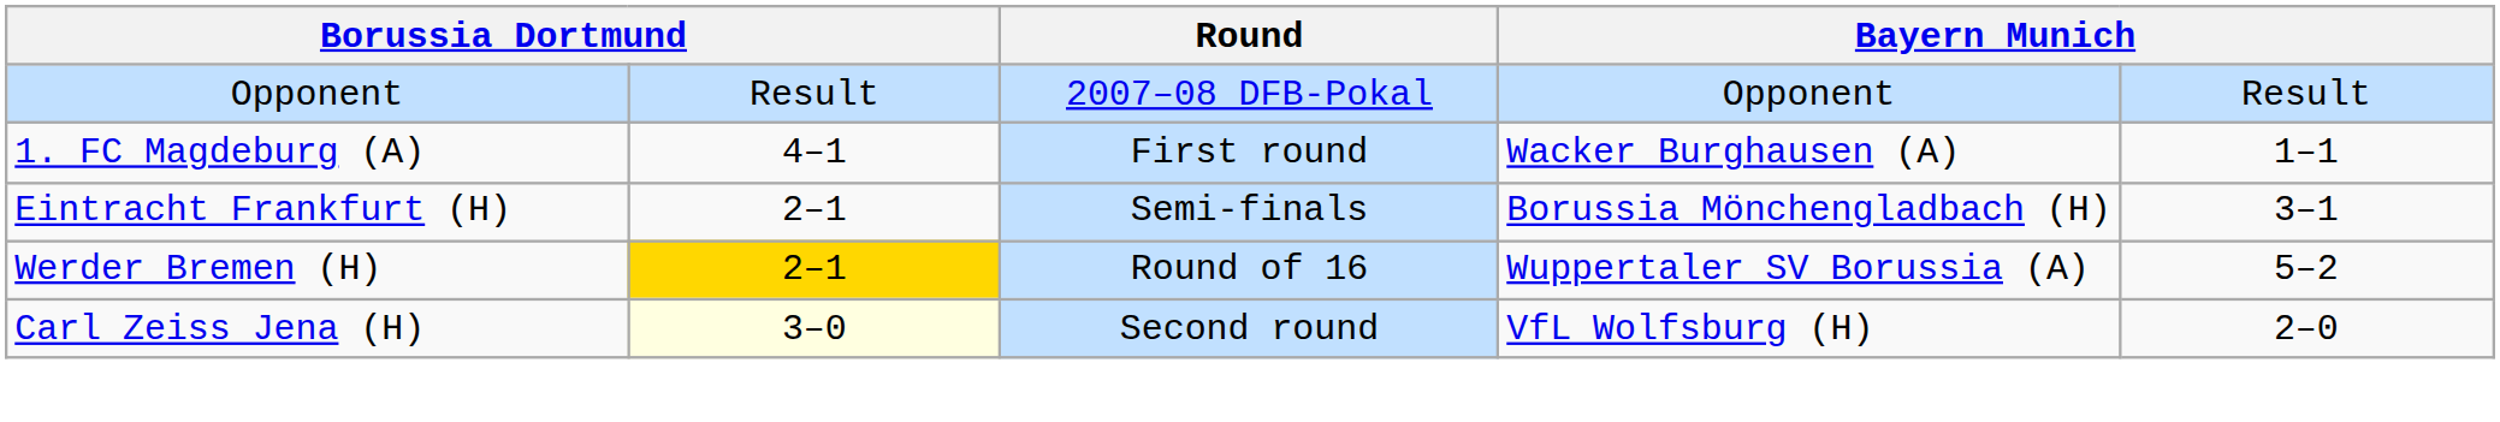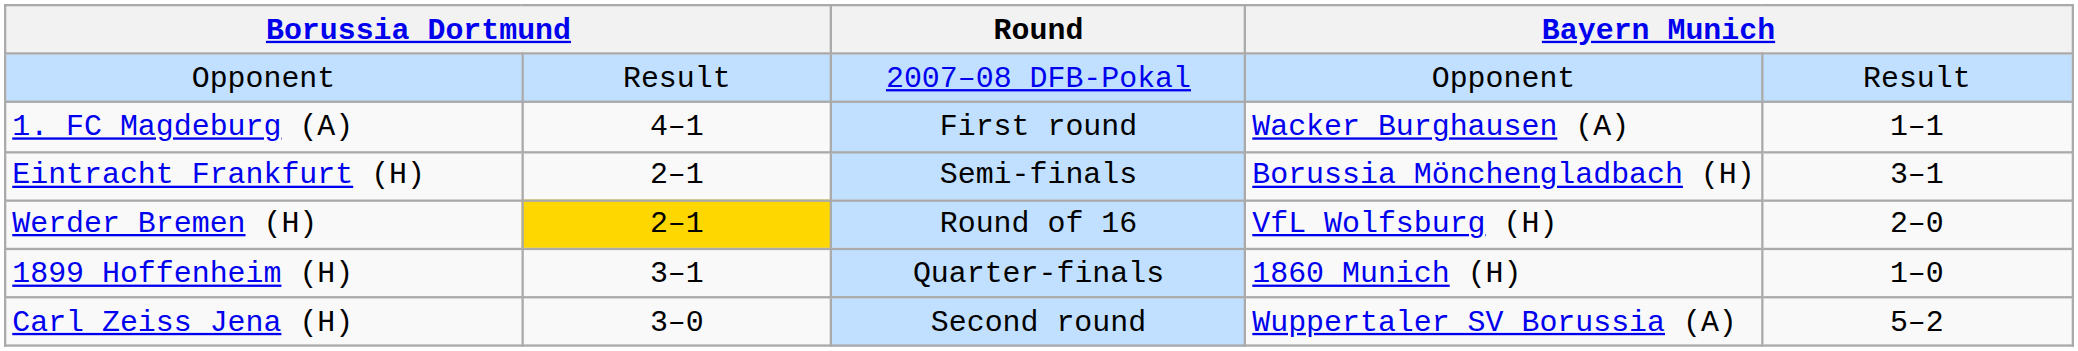 <table class="wikitable" style="text-align:center; white-space:nowrap;">
 <tr>
 <th colspan="2"><a href='#'>Borussia Dortmund</a></th>
 <th>Round</th>
 <th colspan="2"><a href='#'>Bayern Munich</a></th>
 </tr>
 <tr style="background:#C1E0FF;">
 <td style="width:25%;">Opponent</td>
 <td style="width:15%;">Result</td>
 <td><a href='#'>2007–08 DFB-Pokal</a></td>
 <td style="width:25%;">Opponent</td>
 <td style="width:15%;">Result</td>
 </tr>
 <tr>
 <td style="text-align:left;"><a href='#'>1. FC Magdeburg</a> (A)</td>
 <td>4–1</td>
 <td style="background:#C1E0FF;">First round</td>
 <td style="text-align:left;"><a href='#'>Wacker Burghausen</a> (A)</td>
 <td>1–1  </td>
 </tr>
 <tr>
 <td style="text-align:left;"><a href='#'>Eintracht Frankfurt</a> (H)</td>
 <td>2–1</td>
 <td style="background:#C1E0FF;">Semi-finals</td>
 <td style="text-align:left;"><a href='#'>Borussia Mönchengladbach</a> (H)</td>
 <td>3–1</td>
 </tr>
 <tr>
 <td style="text-align:left;"><a href='#'>Werder Bremen</a> (H)</td>
 <td style="background: gold;">2–1</td>
 <td style="background:#C1E0FF;">Round of 16</td>
+<td style="text-align:left;"><a href='#'>VfL Wolfsburg</a> (H)</td>
+<td>2–0</td>
+</tr>
+<tr>
+<td style="text-align:left;"><a href='#'>1899 Hoffenheim</a> (H)</td>
+<td>3–1</td>
+<td style="background:#C1E0FF;">Quarter-finals</td>
+<td style="text-align:left;"><a href='#'>1860 Munich</a> (H)</td>
+<td>1–0 </td>
+</tr>
+<tr>
+<td style="text-align:left;"><a href='#'>Carl Zeiss Jena</a> (H)</td>
+<td>3–0</td>
+<td style="background:#C1E0FF;">Second round</td>
 <td style="text-align:left;"><a href='#'>Wuppertaler SV Borussia</a> (A)</td>
 <td>5–2</td>
 </tr>
-<tr>
-<td style="text-align:left;"><a href='#'>Carl Zeiss Jena</a> (H)</td>
-<td style="background: lightyellow;">3–0</td>
-<td style="background:#C1E0FF;">Second round</td>
-<td style="text-align:left;"><a href='#'>VfL Wolfsburg</a> (H)</td>
-<td>2–0</td>
-</tr>
 </table>
